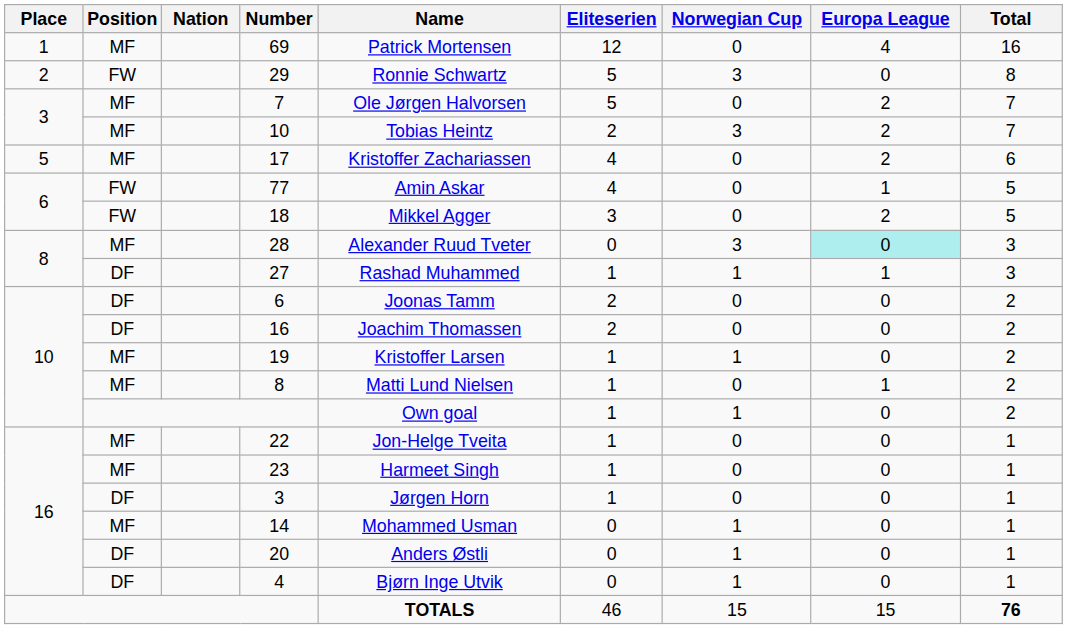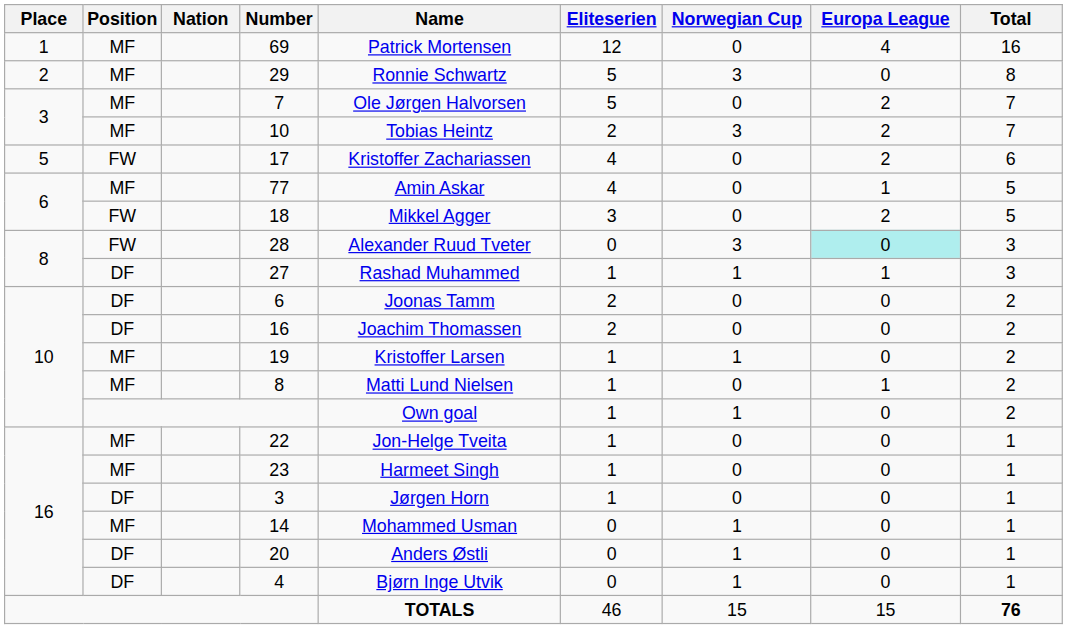 <table class="wikitable" style="font-size: 95%; text-align: center;">
 <tr>
 <th width=60>Place</th>
 <th width=60>Position</th>
 <th width=60>Nation</th>
 <th width=60>Number</th>
 <th width=200>Name</th>
 <th width=80><a href='#'>Eliteserien</a></th>
 <th width=120><a href='#'>Norwegian Cup</a></th>
 <th width=120><a href='#'>Europa League</a></th>
 <th width=80>Total</th>
 </tr>
 <tr>
 <td>1</td>
 <td>MF</td>
 <td></td>
 <td>69</td>
 <td><a href='#'>Patrick Mortensen</a></td>
 <td>12</td>
 <td>0</td>
 <td>4</td>
 <td>16</td>
 </tr>
 <tr>
 <td>2</td>
-<td>FW</td>
+<td>MF</td>
 <td></td>
 <td>29</td>
 <td><a href='#'>Ronnie Schwartz</a></td>
 <td>5</td>
 <td>3</td>
 <td>0</td>
 <td>8</td>
 </tr>
 <tr>
 <td rowspan="2">3</td>
 <td>MF</td>
 <td></td>
 <td>7</td>
 <td><a href='#'>Ole Jørgen Halvorsen</a></td>
 <td>5</td>
 <td>0</td>
 <td>2</td>
 <td>7</td>
 </tr>
 <tr>
 <td>MF</td>
 <td></td>
 <td>10</td>
 <td><a href='#'>Tobias Heintz</a></td>
 <td>2</td>
 <td>3</td>
 <td>2</td>
 <td>7</td>
 </tr>
 <tr>
 <td>5</td>
-<td>MF</td>
+<td>FW</td>
 <td></td>
 <td>17</td>
 <td><a href='#'>Kristoffer Zachariassen</a></td>
 <td>4</td>
 <td>0</td>
 <td>2</td>
 <td>6</td>
 </tr>
 <tr>
 <td rowspan="2">6</td>
-<td>FW</td>
+<td>MF</td>
 <td></td>
 <td>77</td>
 <td><a href='#'>Amin Askar</a></td>
 <td>4</td>
 <td>0</td>
 <td>1</td>
 <td>5</td>
 </tr>
 <tr>
 <td>FW</td>
 <td></td>
 <td>18</td>
 <td><a href='#'>Mikkel Agger</a></td>
 <td>3</td>
 <td>0</td>
 <td>2</td>
 <td>5</td>
 </tr>
 <tr>
 <td rowspan="2">8</td>
-<td>MF</td>
+<td>FW</td>
 <td></td>
 <td>28</td>
 <td><a href='#'>Alexander Ruud Tveter</a></td>
 <td>0</td>
 <td>3</td>
 <td style="background: paleturquoise;">0</td>
 <td>3</td>
 </tr>
 <tr>
 <td>DF</td>
 <td></td>
 <td>27</td>
 <td><a href='#'>Rashad Muhammed</a></td>
 <td>1</td>
 <td>1</td>
 <td>1</td>
 <td>3</td>
 </tr>
 <tr>
 <td rowspan="5">10</td>
 <td>DF</td>
 <td></td>
 <td>6</td>
 <td><a href='#'>Joonas Tamm</a></td>
 <td>2</td>
 <td>0</td>
 <td>0</td>
 <td>2</td>
 </tr>
 <tr>
 <td>DF</td>
 <td></td>
 <td>16</td>
 <td><a href='#'>Joachim Thomassen</a></td>
 <td>2</td>
 <td>0</td>
 <td>0</td>
 <td>2</td>
 </tr>
 <tr>
 <td>MF</td>
 <td></td>
 <td>19</td>
 <td><a href='#'>Kristoffer Larsen</a></td>
 <td>1</td>
 <td>1</td>
 <td>0</td>
 <td>2</td>
 </tr>
 <tr>
 <td>MF</td>
 <td></td>
 <td>8</td>
 <td><a href='#'>Matti Lund Nielsen</a></td>
 <td>1</td>
 <td>0</td>
 <td>1</td>
 <td>2</td>
 </tr>
 <tr>
 <td colspan="3"></td>
 <td><a href='#'>Own goal</a></td>
 <td>1</td>
 <td>1</td>
 <td>0</td>
 <td>2</td>
 </tr>
 <tr>
 <td rowspan="6">16</td>
 <td>MF</td>
 <td></td>
 <td>22</td>
 <td><a href='#'>Jon-Helge Tveita</a></td>
 <td>1</td>
 <td>0</td>
 <td>0</td>
 <td>1</td>
 </tr>
 <tr>
 <td>MF</td>
 <td></td>
 <td>23</td>
 <td><a href='#'>Harmeet Singh</a></td>
 <td>1</td>
 <td>0</td>
 <td>0</td>
 <td>1</td>
 </tr>
 <tr>
 <td>DF</td>
 <td></td>
 <td>3</td>
 <td><a href='#'>Jørgen Horn</a></td>
 <td>1</td>
 <td>0</td>
 <td>0</td>
 <td>1</td>
 </tr>
 <tr>
 <td>MF</td>
 <td></td>
 <td>14</td>
 <td><a href='#'>Mohammed Usman</a></td>
 <td>0</td>
 <td>1</td>
 <td>0</td>
 <td>1</td>
 </tr>
 <tr>
 <td>DF</td>
 <td></td>
 <td>20</td>
 <td><a href='#'>Anders Østli</a></td>
 <td>0</td>
 <td>1</td>
 <td>0</td>
 <td>1</td>
 </tr>
 <tr>
 <td>DF</td>
 <td></td>
 <td>4</td>
 <td><a href='#'>Bjørn Inge Utvik</a></td>
 <td>0</td>
 <td>1</td>
 <td>0</td>
 <td>1</td>
 </tr>
 <tr>
 <td colspan="4"></td>
 <td><strong>TOTALS</strong></td>
 <td>46</td>
 <td>15</td>
 <td>15</td>
 <td><strong>76</strong></td>
 </tr>
 </table>
